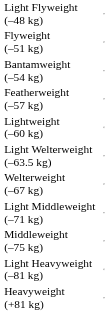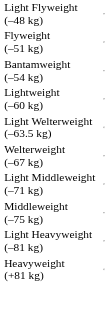 <table>
 <tr>
 <td>Light Flyweight<br>(–48 kg)</td>
 <td></td>
 <td></td>
 <td><hr></td>
 </tr>
 <tr>
 <td>Flyweight<br>(–51 kg)</td>
 <td></td>
 <td></td>
 <td><hr></td>
 </tr>
 <tr>
 <td>Bantamweight<br>(–54 kg)</td>
-<td></td>
-<td></td>
-<td><hr></td>
-</tr>
-<tr>
-<td>Featherweight<br>(–57 kg)</td>
 <td></td>
 <td></td>
 <td><hr></td>
 </tr>
 <tr>
 <td>Lightweight<br>(–60 kg)</td>
 <td></td>
 <td></td>
 <td><hr></td>
 </tr>
 <tr>
 <td>Light Welterweight<br>(–63.5 kg)</td>
 <td></td>
 <td></td>
 <td><hr></td>
 </tr>
 <tr>
 <td>Welterweight<br>(–67 kg)</td>
 <td></td>
 <td></td>
 <td><hr></td>
 </tr>
 <tr>
 <td>Light Middleweight<br>(–71 kg)</td>
 <td></td>
 <td></td>
 <td><hr></td>
 </tr>
 <tr>
 <td>Middleweight<br>(–75 kg)</td>
 <td></td>
 <td></td>
 <td><hr></td>
 </tr>
 <tr>
 <td>Light Heavyweight<br>(–81 kg)</td>
 <td></td>
 <td></td>
 <td><hr></td>
 </tr>
 <tr>
 <td>Heavyweight<br>(+81 kg)</td>
 <td></td>
 <td></td>
 <td><hr></td>
 </tr>
 </table>
